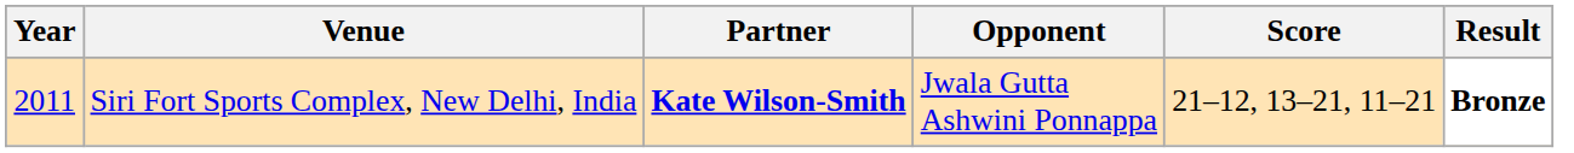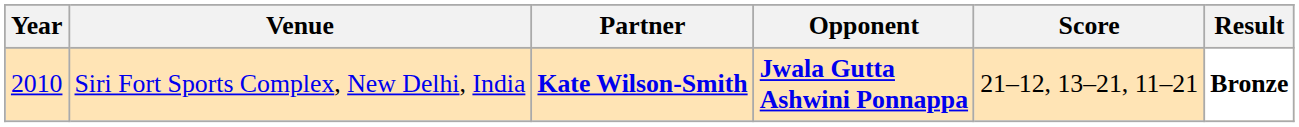 <table class="sortable wikitable" style="font-size: 90%;">
 <tr>
 <th>Year</th>
 <th>Venue</th>
 <th>Partner</th>
 <th>Opponent</th>
 <th>Score</th>
 <th>Result</th>
 </tr>
 <tr style="background:#FFE4B5">
-<td align="center"><a href='#'>2011</a></td>
+<td align="center"><a href='#'>2010</a></td>
 <td align="left"><a href='#'>Siri Fort Sports Complex</a>, <a href='#'>New Delhi</a>, <a href='#'>India</a></td>
 <td align="left"><strong> <a href='#'>Kate Wilson-Smith</a></strong></td>
-<td align="left"> <a href='#'>Jwala Gutta</a> <br>  <a href='#'>Ashwini Ponnappa</a></td>
+<td align="left"><strong> <a href='#'>Jwala Gutta</a> <br>  <a href='#'>Ashwini Ponnappa</a></strong></td>
 <td align="left">21–12, 13–21, 11–21</td>
 <td style="text-align:left; background: white"> <strong>Bronze</strong></td>
 </tr>
 </table>
